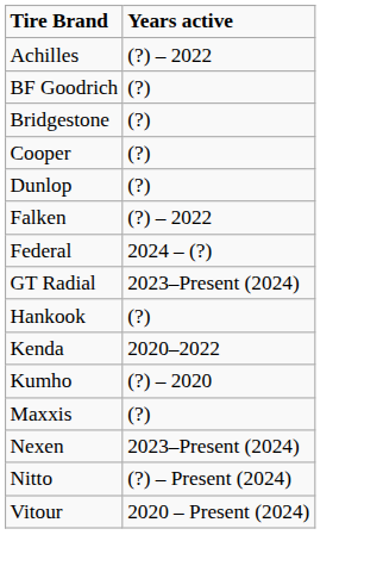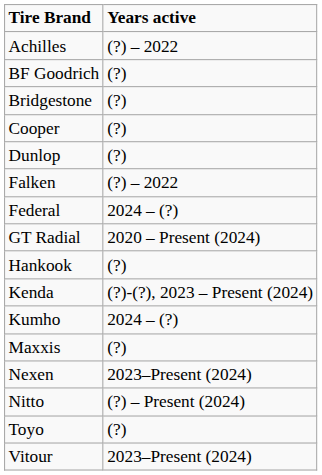 <table class="wikitable sortable mw-collapsible">
 <tr>
 <td><strong>Tire Brand</strong></td>
 <td><strong>Years active</strong></td>
 </tr>
 <tr>
 <td>Achilles</td>
 <td>(?) – 2022</td>
 </tr>
 <tr>
 <td>BF Goodrich</td>
 <td>(?)</td>
 </tr>
 <tr>
 <td>Bridgestone</td>
 <td>(?)</td>
 </tr>
 <tr>
 <td>Cooper</td>
 <td>(?)</td>
 </tr>
 <tr>
 <td>Dunlop</td>
 <td>(?)</td>
 </tr>
 <tr>
 <td>Falken</td>
 <td>(?) – 2022</td>
 </tr>
 <tr>
 <td>Federal</td>
 <td>2024 – (?)</td>
 </tr>
 <tr>
 <td>GT Radial</td>
-<td>2023–Present (2024)</td>
+<td>2020 – Present (2024)</td>
 </tr>
 <tr>
 <td>Hankook</td>
 <td>(?)</td>
 </tr>
 <tr>
 <td>Kenda</td>
-<td>2020–2022</td>
+<td>(?)-(?), 2023 – Present (2024)</td>
 </tr>
 <tr>
 <td>Kumho</td>
-<td>(?) – 2020</td>
+<td>2024 – (?)</td>
 </tr>
 <tr>
 <td>Maxxis</td>
 <td>(?)</td>
 </tr>
 <tr>
 <td>Nexen</td>
 <td>2023–Present (2024)</td>
 </tr>
 <tr>
 <td>Nitto</td>
 <td>(?) – Present (2024)</td>
 </tr>
 <tr>
+<td>Toyo</td>
+<td>(?)</td>
+</tr>
+<tr>
 <td>Vitour</td>
-<td>2020 – Present (2024)</td>
+<td>2023–Present (2024)</td>
 </tr>
 </table>
